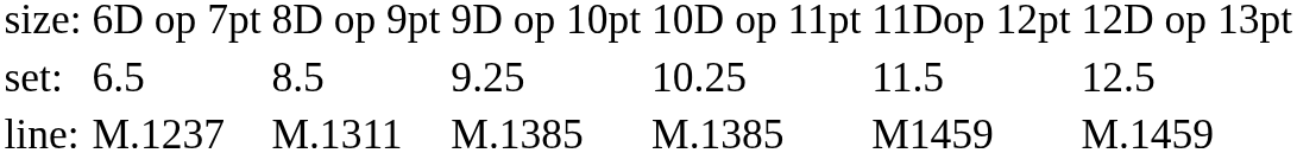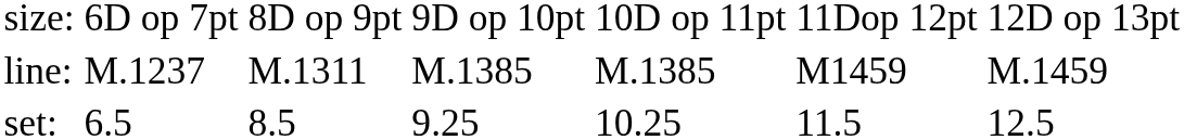 <table style="margin-left:40px;">
 <tr>
 <td>size:</td>
 <td>6D op 7pt</td>
 <td>8D op 9pt</td>
 <td>9D op 10pt</td>
 <td>10D op 11pt</td>
 <td>11Dop 12pt</td>
 <td>12D op 13pt</td>
 </tr>
 <tr>
+<td>line:</td>
+<td>M.1237</td>
+<td>M.1311</td>
+<td>M.1385</td>
+<td>M.1385</td>
+<td>M1459</td>
+<td>M.1459</td>
+</tr>
+<tr>
 <td>set:</td>
 <td>6.5</td>
 <td>8.5</td>
 <td>9.25</td>
 <td>10.25</td>
 <td>11.5</td>
 <td>12.5</td>
 </tr>
-<tr>
-<td>line:</td>
-<td>M.1237</td>
-<td>M.1311</td>
-<td>M.1385</td>
-<td>M.1385</td>
-<td>M1459</td>
-<td>M.1459</td>
-</tr>
 </table>
